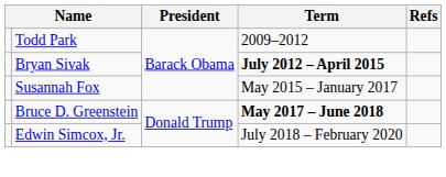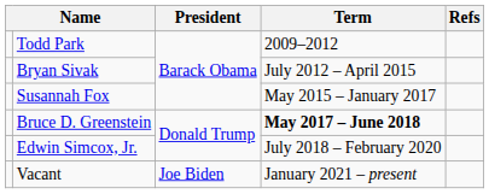 <table class="wikitable">
 <tr>
 <th colspan="2">Name</th>
 <th>President</th>
 <th>Term</th>
 <th>Refs</th>
 </tr>
 <tr>
 <td></td>
 <td><a href='#'>Todd Park</a></td>
 <td rowspan="3"><a href='#'>Barack Obama</a></td>
 <td>2009–2012</td>
 <td></td>
 </tr>
 <tr>
 <td></td>
 <td><a href='#'>Bryan Sivak</a></td>
-<td><strong>July 2012 – April 2015</strong></td>
+<td>July 2012 – April 2015</td>
 <td></td>
 </tr>
 <tr>
 <td></td>
 <td><a href='#'>Susannah Fox</a></td>
 <td>May 2015 – January 2017</td>
 <td></td>
 </tr>
 <tr>
 <td></td>
 <td><a href='#'>Bruce D. Greenstein</a></td>
 <td rowspan="2"><a href='#'>Donald Trump</a></td>
 <td><strong>May 2017 – June 2018</strong></td>
 <td></td>
 </tr>
 <tr>
 <td></td>
 <td><a href='#'>Edwin Simcox, Jr.</a></td>
 <td>July 2018 – February 2020</td>
 <td></td>
 </tr>
+<tr>
+<td></td>
+<td>Vacant</td>
+<td><a href='#'>Joe Biden</a></td>
+<td>January 2021 – <em>present</em></td>
+<td></td>
+</tr>
 </table>
